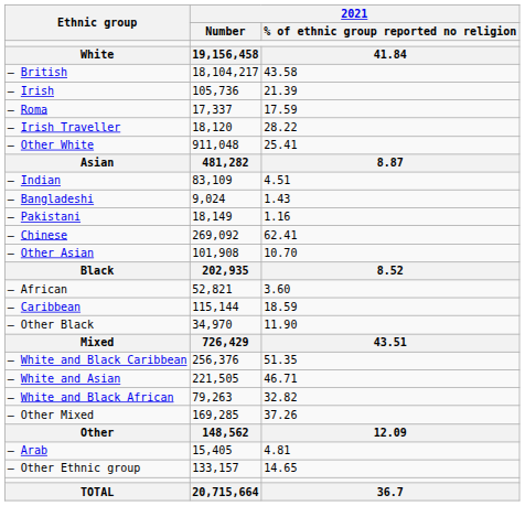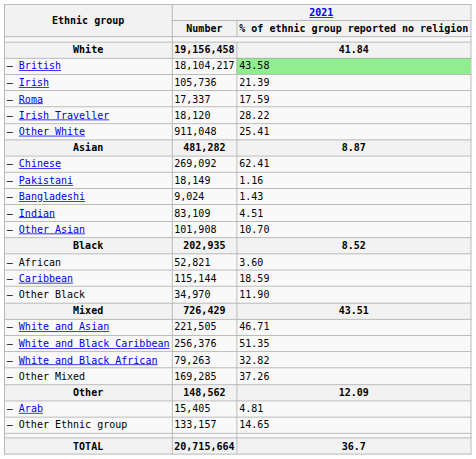 <table class="wikitable sortable">
 <tr>
 <th rowspan="2">Ethnic group</th>
 <th colspan="2"><a href='#'>2021</a></th>
 </tr>
 <tr>
 <th>Number</th>
 <th>% of ethnic group reported no religion</th>
 </tr>
 <tr>
 <td></td>
 </tr>
 <tr>
 <th align=left>White</th>
 <th>19,156,458</th>
 <th>41.84</th>
 </tr>
 <tr>
 <td align=left>– <a href='#'>British</a></td>
 <td>18,104,217</td>
-<td>43.58</td>
+<td style="background: lightgreen;">43.58</td>
 </tr>
 <tr>
 <td align=left>– <a href='#'>Irish</a></td>
 <td>105,736</td>
 <td>21.39</td>
 </tr>
 <tr>
 <td align=left>– <a href='#'>Roma</a></td>
 <td>17,337</td>
 <td>17.59</td>
 </tr>
 <tr>
 <td align=left>– <a href='#'>Irish Traveller</a></td>
 <td>18,120</td>
 <td>28.22</td>
 </tr>
 <tr>
 <td align=left>– <a href='#'>Other White</a></td>
 <td>911,048</td>
 <td>25.41</td>
 </tr>
 <tr>
 <th align=left>Asian</th>
 <th>481,282</th>
 <th>8.87</th>
 </tr>
 <tr>
-<td align=left>– <a href='#'>Indian</a></td>
-<td>83,109</td>
-<td>4.51</td>
+<td align=left>– <a href='#'>Chinese</a></td>
+<td>269,092</td>
+<td>62.41</td>
+</tr>
+<tr>
+<td align=left>– <a href='#'>Pakistani</a></td>
+<td>18,149</td>
+<td>1.16</td>
 </tr>
 <tr>
 <td align=left>– <a href='#'>Bangladeshi</a></td>
 <td>9,024</td>
 <td>1.43</td>
 </tr>
 <tr>
-<td align=left>– <a href='#'>Pakistani</a></td>
-<td>18,149</td>
-<td>1.16</td>
-</tr>
-<tr>
-<td align=left>– <a href='#'>Chinese</a></td>
-<td>269,092</td>
-<td>62.41</td>
+<td align=left>– <a href='#'>Indian</a></td>
+<td>83,109</td>
+<td>4.51</td>
 </tr>
 <tr>
 <td align=left>– <a href='#'>Other Asian</a></td>
 <td>101,908</td>
 <td>10.70</td>
 </tr>
 <tr>
 <th align=left>Black</th>
 <th>202,935</th>
 <th>8.52</th>
 </tr>
 <tr>
 <td align=left>– African</td>
 <td>52,821</td>
 <td>3.60</td>
 </tr>
 <tr>
 <td align=left>– <a href='#'>Caribbean</a></td>
 <td>115,144</td>
 <td>18.59</td>
 </tr>
 <tr>
 <td align=left>– Other Black</td>
 <td>34,970</td>
 <td>11.90</td>
 </tr>
 <tr>
 <th align=left>Mixed</th>
 <th>726,429</th>
 <th>43.51</th>
 </tr>
 <tr>
+<td align=left>– <a href='#'>White and Asian</a></td>
+<td>221,505</td>
+<td>46.71</td>
+</tr>
+<tr>
 <td align=left>– <a href='#'>White and Black Caribbean</a></td>
 <td>256,376</td>
 <td>51.35</td>
-</tr>
-<tr>
-<td align=left>– <a href='#'>White and Asian</a></td>
-<td>221,505</td>
-<td>46.71</td>
 </tr>
 <tr>
 <td align=left>– <a href='#'>White and Black African</a></td>
 <td>79,263</td>
 <td>32.82</td>
 </tr>
 <tr>
 <td align=left>– Other Mixed</td>
 <td>169,285</td>
 <td>37.26</td>
 </tr>
 <tr>
 <th align=left>Other</th>
 <th>148,562</th>
 <th>12.09</th>
 </tr>
 <tr>
 <td align=left>– <a href='#'>Arab</a></td>
 <td>15,405</td>
 <td>4.81</td>
 </tr>
 <tr>
 <td align=left>– Other Ethnic group</td>
 <td>133,157</td>
 <td>14.65</td>
 </tr>
 <tr>
 <td></td>
 <td></td>
 </tr>
 <tr>
 <th align=left>TOTAL</th>
 <th>20,715,664</th>
 <th>36.7</th>
 </tr>
 </table>
